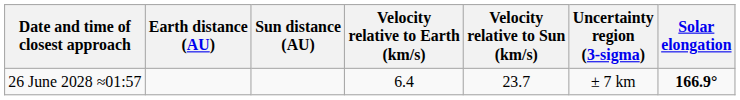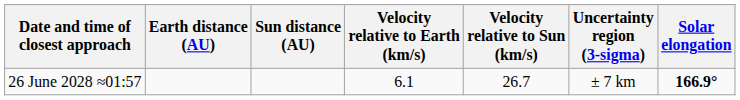 <table class="wikitable" style="text-align: center; font-size: 0.9em;">
 <tr>
 <th>Date and time of<br>closest approach</th>
 <th>Earth distance<br>(<a href='#'>AU</a>)</th>
 <th>Sun distance<br>(AU)</th>
 <th>Velocity<br>relative to Earth<br>(km/s)</th>
 <th>Velocity<br>relative to Sun<br>(km/s)</th>
 <th>Uncertainty<br>region<br>(<a href='#'>3-sigma</a>)</th>
 <th><a href='#'>Solar<br>elongation</a></th>
 </tr>
 <tr>
 <td>26 June 2028 ≈01:57</td>
 <td></td>
 <td></td>
-<td>6.4</td>
-<td>23.7</td>
+<td>6.1</td>
+<td>26.7</td>
 <td>± 7 km</td>
 <td><strong>166.9°</strong></td>
 </tr>
 </table>
